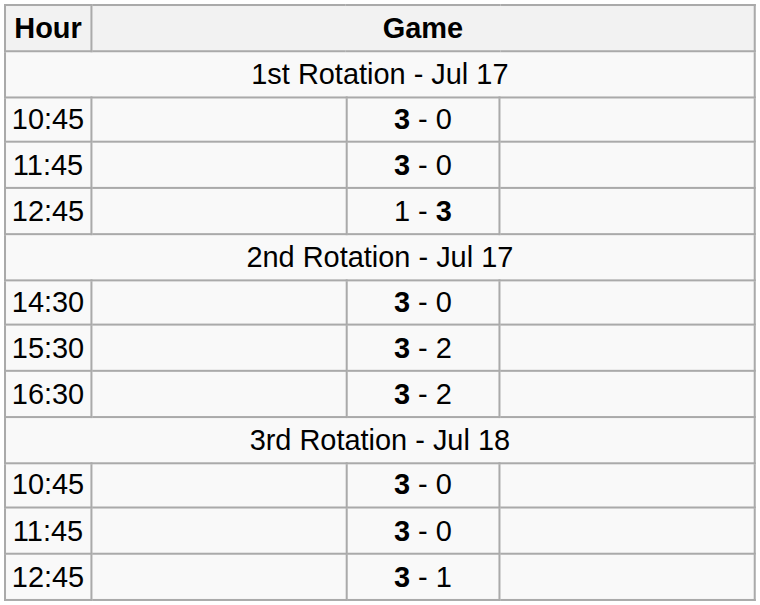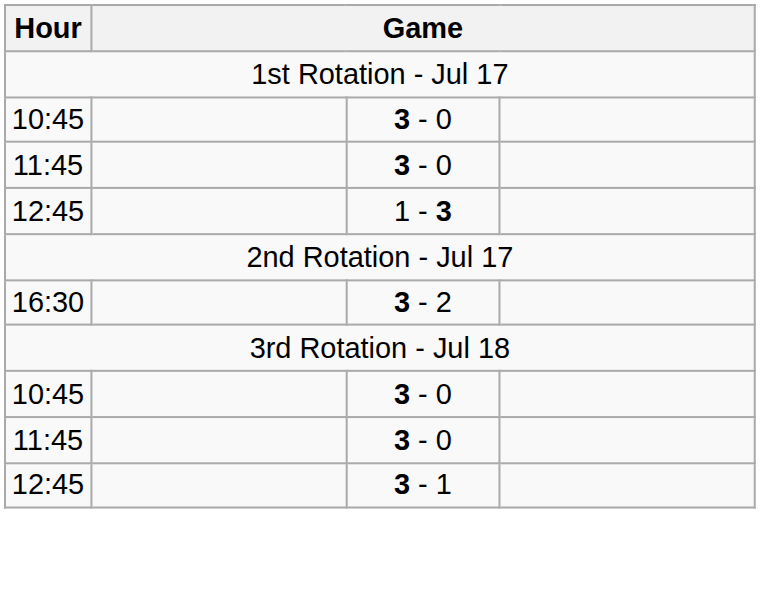 <table class="wikitable" style="text-align:center;font-size:90%">
 <tr>
 <th>Hour</th>
 <th colspan=3>Game</th>
 </tr>
 <tr>
 <td colspan=4>1st Rotation - Jul 17</td>
 </tr>
 <tr>
 <td>10:45</td>
 <td align="left" width="120px"><strong></strong></td>
 <td width="70px"><strong>3</strong> - 0</td>
 <td align="right" width="120px"></td>
 </tr>
 <tr>
 <td>11:45</td>
 <td align="left" width="120px"><strong></strong></td>
 <td width="70px"><strong>3</strong> - 0</td>
 <td align="right" width="120px"></td>
 </tr>
 <tr>
 <td>12:45</td>
 <td align="left" width="120px"></td>
 <td width="70px">1 - <strong>3</strong></td>
 <td align="right" width="120px"><strong></strong></td>
 </tr>
 <tr>
 <td colspan=4>2nd Rotation - Jul 17</td>
 </tr>
 <tr>
-<td>14:30</td>
-<td align="left" width="120px"><strong></strong></td>
-<td width="70px"><strong>3</strong> - 0</td>
-<td align="right" width="120px"></td>
-</tr>
-<tr>
-<td>15:30</td>
-<td align="left" width="120px"><strong></strong></td>
-<td width="70px"><strong>3</strong> - 2</td>
-<td align="right" width="120px"></td>
-</tr>
-<tr>
 <td>16:30</td>
 <td align="left" width="120px"><strong></strong></td>
 <td width="70px"><strong>3</strong> - 2</td>
 <td align="right" width="120px"></td>
 </tr>
 <tr>
 <td colspan=4>3rd Rotation - Jul 18</td>
 </tr>
 <tr>
 <td>10:45</td>
 <td align="left" width="120px"><strong></strong></td>
 <td width="70px"><strong>3</strong> - 0</td>
 <td align="right" width="120px"></td>
 </tr>
 <tr>
 <td>11:45</td>
 <td align="left" width="120px"><strong></strong></td>
 <td width="70px"><strong>3</strong> - 0</td>
 <td align="right" width="120px"></td>
 </tr>
 <tr>
 <td>12:45</td>
 <td align="left" width="120px"><strong></strong></td>
 <td width="70px"><strong>3</strong> - 1</td>
 <td align="right" width="120px"></td>
 </tr>
 </table>
